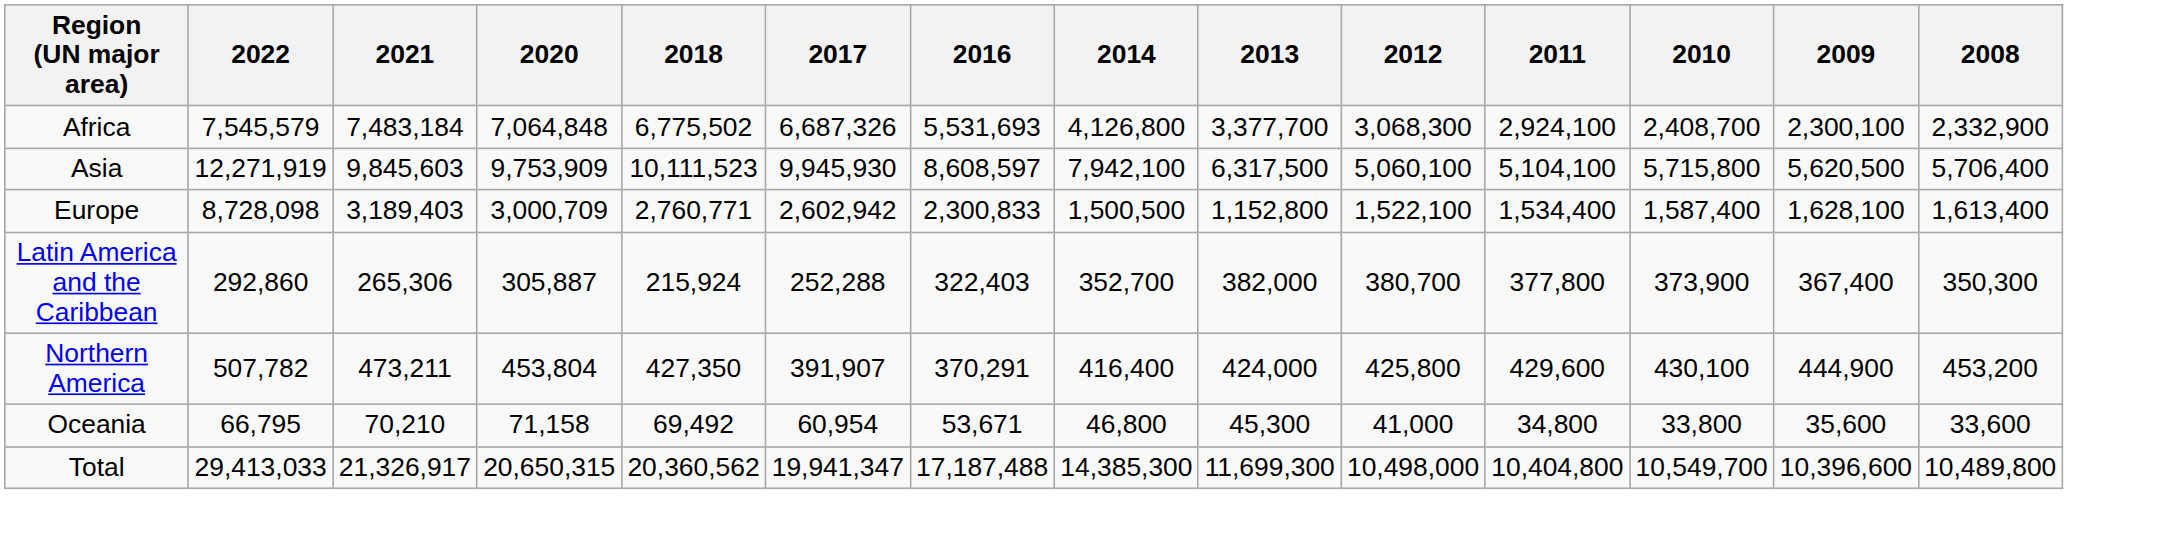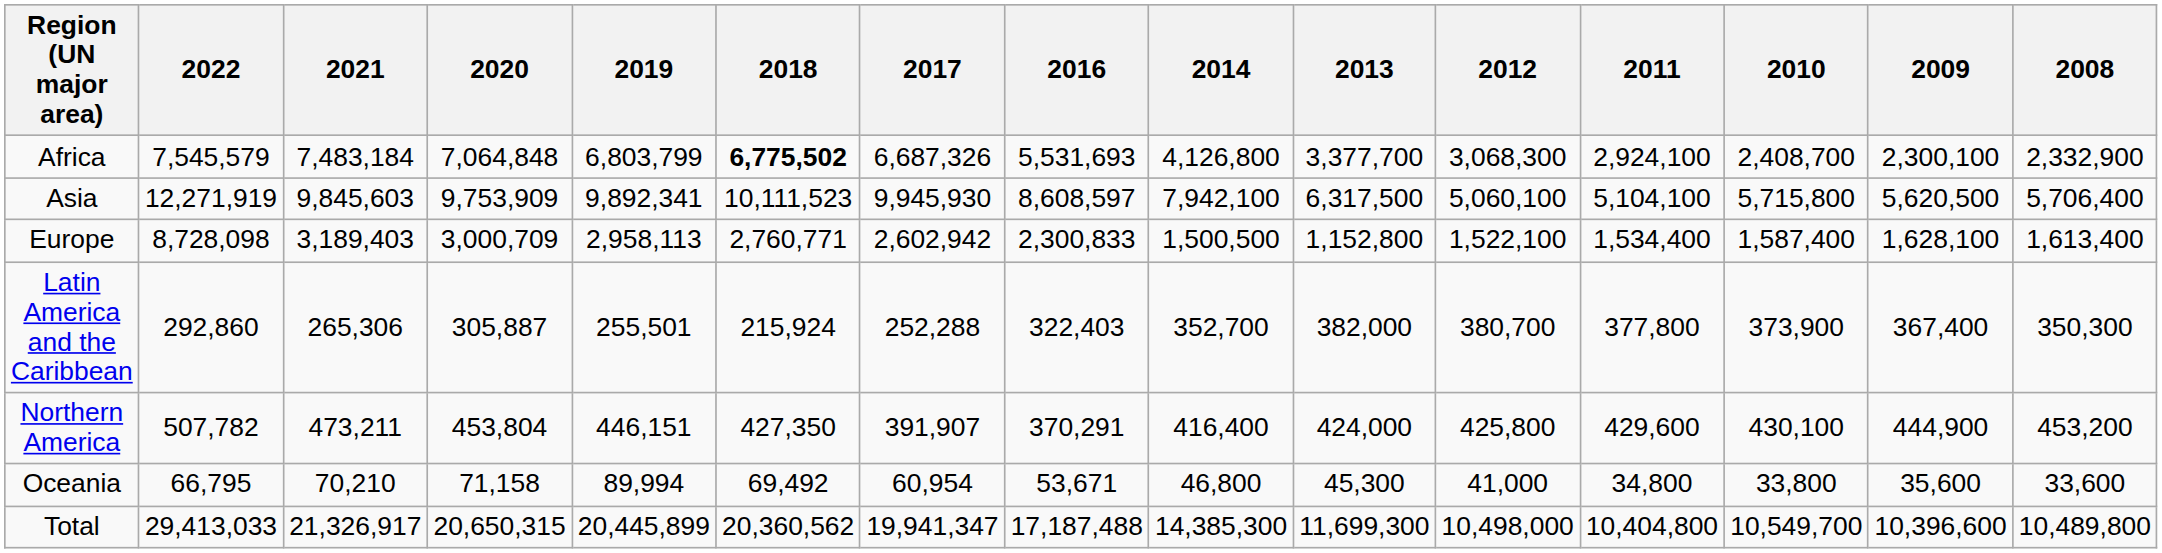 <table class="wikitable sortable" style="text-align: center">
 <tr>
 <th scope="col" style="width: 110px;">Region<br>(UN major area)</th>
 <th>2022</th>
 <th>2021</th>
 <th>2020</th>
+<th>2019<br></th>
 <th>2018</th>
 <th>2017</th>
 <th>2016</th>
 <th>2014</th>
 <th>2013</th>
 <th>2012</th>
 <th>2011</th>
 <th>2010</th>
 <th>2009</th>
 <th>2008</th>
 </tr>
 <tr>
 <td>Africa</td>
 <td>7,545,579</td>
 <td>7,483,184</td>
 <td>7,064,848</td>
-<td>6,775,502</td>
+<td>6,803,799</td>
+<td><strong>6,775,502</strong></td>
 <td>6,687,326</td>
 <td>5,531,693</td>
 <td>4,126,800</td>
 <td>3,377,700</td>
 <td>3,068,300</td>
 <td>2,924,100</td>
 <td>2,408,700</td>
 <td>2,300,100</td>
 <td>2,332,900</td>
 </tr>
 <tr>
 <td>Asia</td>
 <td>12,271,919</td>
 <td>9,845,603</td>
 <td>9,753,909</td>
+<td>9,892,341</td>
 <td>10,111,523</td>
 <td>9,945,930</td>
 <td>8,608,597</td>
 <td>7,942,100</td>
 <td>6,317,500</td>
 <td>5,060,100</td>
 <td>5,104,100</td>
 <td>5,715,800</td>
 <td>5,620,500</td>
 <td>5,706,400</td>
 </tr>
 <tr>
 <td>Europe</td>
 <td>8,728,098</td>
 <td>3,189,403</td>
 <td>3,000,709</td>
+<td>2,958,113</td>
 <td>2,760,771</td>
 <td>2,602,942</td>
 <td>2,300,833</td>
 <td>1,500,500</td>
 <td>1,152,800</td>
 <td>1,522,100</td>
 <td>1,534,400</td>
 <td>1,587,400</td>
 <td>1,628,100</td>
 <td>1,613,400</td>
 </tr>
 <tr>
 <td><a href='#'>Latin America and the Caribbean</a></td>
 <td>292,860</td>
 <td>265,306</td>
 <td>305,887</td>
+<td>255,501</td>
 <td>215,924</td>
 <td>252,288</td>
 <td>322,403</td>
 <td>352,700</td>
 <td>382,000</td>
 <td>380,700</td>
 <td>377,800</td>
 <td>373,900</td>
 <td>367,400</td>
 <td>350,300</td>
 </tr>
 <tr>
 <td><a href='#'>Northern America</a></td>
 <td>507,782</td>
 <td>473,211</td>
 <td>453,804</td>
+<td>446,151</td>
 <td>427,350</td>
 <td>391,907</td>
 <td>370,291</td>
 <td>416,400</td>
 <td>424,000</td>
 <td>425,800</td>
 <td>429,600</td>
 <td>430,100</td>
 <td>444,900</td>
 <td>453,200</td>
 </tr>
 <tr>
 <td>Oceania</td>
 <td>66,795</td>
 <td>70,210</td>
 <td>71,158</td>
+<td>89,994</td>
 <td>69,492</td>
 <td>60,954</td>
 <td>53,671</td>
 <td>46,800</td>
 <td>45,300</td>
 <td>41,000</td>
 <td>34,800</td>
 <td>33,800</td>
 <td>35,600</td>
 <td>33,600</td>
 </tr>
 <tr>
 <td>Total</td>
 <td>29,413,033</td>
 <td>21,326,917</td>
 <td>20,650,315</td>
+<td>20,445,899</td>
 <td>20,360,562</td>
 <td>19,941,347</td>
 <td>17,187,488</td>
 <td>14,385,300</td>
 <td>11,699,300</td>
 <td>10,498,000</td>
 <td>10,404,800</td>
 <td>10,549,700</td>
 <td>10,396,600</td>
 <td>10,489,800</td>
 </tr>
 </table>
